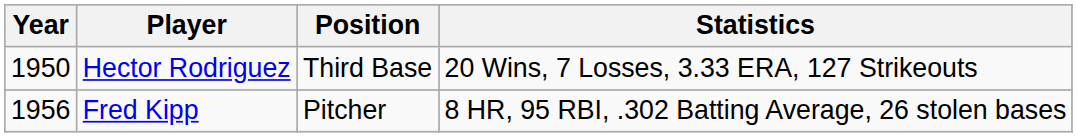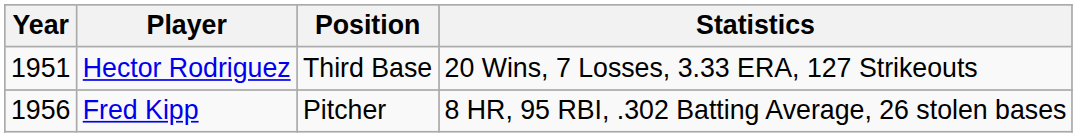 <table class="wikitable">
 <tr>
 <th>Year</th>
 <th>Player</th>
 <th>Position</th>
 <th>Statistics</th>
 </tr>
 <tr>
-<td>1950</td>
+<td>1951</td>
 <td><a href='#'>Hector Rodriguez</a></td>
 <td>Third Base</td>
 <td>20 Wins, 7 Losses, 3.33 ERA, 127 Strikeouts</td>
 </tr>
 <tr>
 <td>1956</td>
 <td><a href='#'>Fred Kipp</a></td>
 <td>Pitcher</td>
 <td>8 HR, 95 RBI, .302 Batting Average, 26 stolen bases</td>
 </tr>
 </table>
